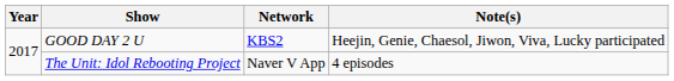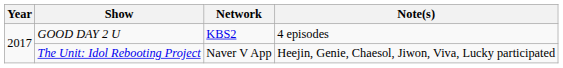 <table class="wikitable">
 <tr>
 <th>Year</th>
 <th>Show</th>
 <th>Network</th>
 <th>Note(s)</th>
 </tr>
 <tr>
 <td rowspan="2">2017</td>
 <td><em>GOOD DAY 2 U</em></td>
 <td><a href='#'>KBS2</a></td>
-<td>Heejin, Genie, Chaesol, Jiwon, Viva, Lucky participated</td>
+<td>4 episodes</td>
 </tr>
 <tr>
 <td><em><a href='#'>The Unit: Idol Rebooting Project</a></em></td>
 <td>Naver V App</td>
-<td>4 episodes</td>
+<td>Heejin, Genie, Chaesol, Jiwon, Viva, Lucky participated</td>
 </tr>
 </table>
